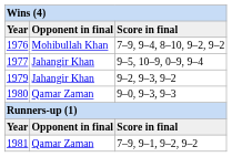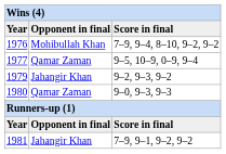 <table cellpadding="2" cellspacing="0" border="1" style="font-size: 95%; border: #aaa solid 1px; border-collapse: collapse;">
 <tr bgcolor="#c7dcf6">
 <td colspan="3"><strong>Wins (4)</strong></td>
 </tr>
 <tr bgcolor="#efefef">
 <td><strong>Year</strong></td>
 <td><strong>Opponent in final</strong></td>
 <td><strong>Score in final</strong></td>
 </tr>
 <tr>
 <td><a href='#'>1976</a></td>
 <td><a href='#'>Mohibullah Khan</a></td>
 <td>7–9, 9–4, 8–10, 9–2, 9–2</td>
 </tr>
 <tr>
 <td><a href='#'>1977</a></td>
-<td><a href='#'>Jahangir Khan</a></td>
+<td><a href='#'>Qamar Zaman</a></td>
 <td>9–5, 10–9, 0–9, 9–4</td>
 </tr>
 <tr>
 <td><a href='#'>1979</a></td>
 <td><a href='#'>Jahangir Khan</a></td>
 <td>9–2, 9–3, 9–2</td>
 </tr>
 <tr>
 <td><a href='#'>1980</a></td>
 <td><a href='#'>Qamar Zaman</a></td>
 <td>9–0, 9–3, 9–3</td>
 </tr>
 <tr bgcolor="#c7dcf6">
 <td colspan="3"><strong>Runners-up (1)</strong></td>
 </tr>
 <tr bgcolor="#efefef">
 <td><strong>Year</strong></td>
 <td><strong>Opponent in final</strong></td>
 <td><strong>Score in final</strong></td>
 </tr>
 <tr>
 <td><a href='#'>1981</a></td>
-<td><a href='#'>Qamar Zaman</a></td>
+<td><a href='#'>Jahangir Khan</a></td>
 <td>7–9, 9–1, 9–2, 9–2</td>
 </tr>
 </table>
